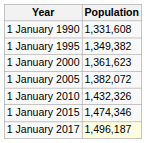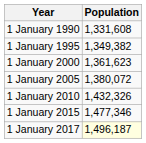 <table class="wikitable">
 <tr>
 <th>Year</th>
 <th>Population</th>
 </tr>
 <tr>
 <td>1 January 1990</td>
 <td>1,331,608</td>
 </tr>
 <tr>
 <td>1 January 1995</td>
 <td>1,349,382</td>
 </tr>
 <tr>
 <td>1 January 2000</td>
 <td>1,361,623</td>
 </tr>
 <tr>
 <td>1 January 2005</td>
-<td>1,382,072</td>
+<td>1,380,072</td>
 </tr>
 <tr>
 <td>1 January 2010</td>
 <td>1,432,326</td>
 </tr>
 <tr>
 <td>1 January 2015</td>
-<td>1,474,346</td>
+<td>1,477,346</td>
 </tr>
 <tr>
 <td>1 January 2017</td>
 <td style="background: lightyellow;">1,496,187</td>
 </tr>
 </table>
